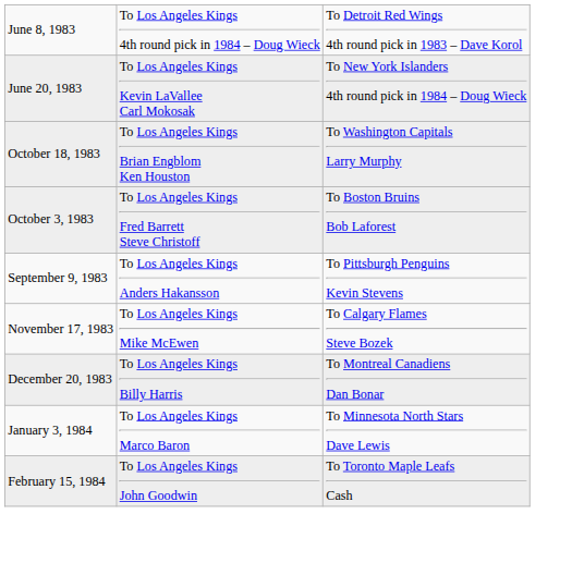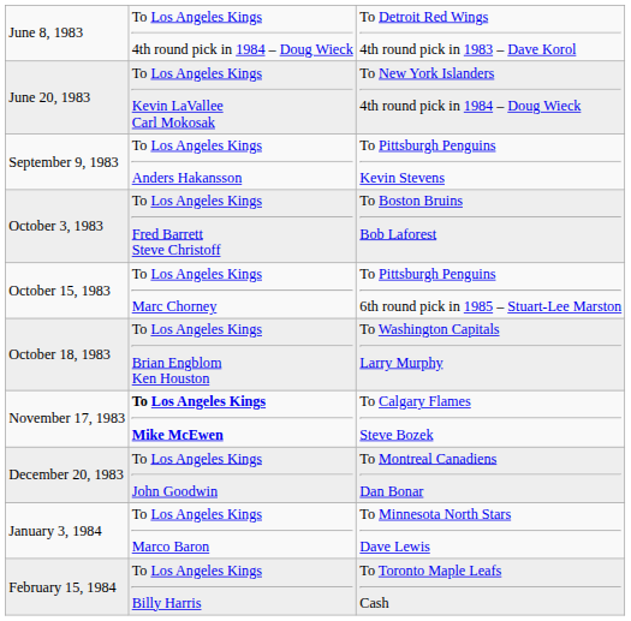 <table class="wikitable">
 <tr>
 <td>June 8, 1983</td>
 <td valign="top">To <a href='#'>Los Angeles Kings</a><hr>4th round pick in <a href='#'>1984</a> – <a href='#'>Doug Wieck</a></td>
 <td valign="top">To <a href='#'>Detroit Red Wings</a><hr>4th round pick in <a href='#'>1983</a> – <a href='#'>Dave Korol</a></td>
 </tr>
 <tr style="background:#eee;">
 <td>June 20, 1983</td>
 <td valign="top">To <a href='#'>Los Angeles Kings</a><hr><a href='#'>Kevin LaVallee</a> <br> <a href='#'>Carl Mokosak</a></td>
 <td valign="top">To <a href='#'>New York Islanders</a><hr>4th round pick in <a href='#'>1984</a> – <a href='#'>Doug Wieck</a></td>
 </tr>
-<tr style="background:#eee;">
-<td>October 18, 1983</td>
-<td valign="top">To <a href='#'>Los Angeles Kings</a><hr><a href='#'>Brian Engblom</a> <br> <a href='#'>Ken Houston</a></td>
-<td valign="top">To <a href='#'>Washington Capitals</a><hr><a href='#'>Larry Murphy</a></td>
+<tr>
+<td>September 9, 1983</td>
+<td valign="top">To <a href='#'>Los Angeles Kings</a><hr><a href='#'>Anders Hakansson</a></td>
+<td valign="top">To <a href='#'>Pittsburgh Penguins</a><hr><a href='#'>Kevin Stevens</a></td>
 </tr>
 <tr style="background:#eee;">
 <td>October 3, 1983</td>
 <td valign="top">To <a href='#'>Los Angeles Kings</a><hr><a href='#'>Fred Barrett</a> <br> <a href='#'>Steve Christoff</a></td>
 <td valign="top">To <a href='#'>Boston Bruins</a><hr><a href='#'>Bob Laforest</a></td>
 </tr>
 <tr>
-<td>September 9, 1983</td>
-<td valign="top">To <a href='#'>Los Angeles Kings</a><hr><a href='#'>Anders Hakansson</a></td>
-<td valign="top">To <a href='#'>Pittsburgh Penguins</a><hr><a href='#'>Kevin Stevens</a></td>
+<td>October 15, 1983</td>
+<td valign="top">To <a href='#'>Los Angeles Kings</a><hr><a href='#'>Marc Chorney</a></td>
+<td valign="top">To <a href='#'>Pittsburgh Penguins</a><hr>6th round pick in <a href='#'>1985</a> – <a href='#'>Stuart-Lee Marston</a></td>
+</tr>
+<tr style="background:#eee;">
+<td>October 18, 1983</td>
+<td valign="top">To <a href='#'>Los Angeles Kings</a><hr><a href='#'>Brian Engblom</a> <br> <a href='#'>Ken Houston</a></td>
+<td valign="top">To <a href='#'>Washington Capitals</a><hr><a href='#'>Larry Murphy</a></td>
 </tr>
 <tr>
 <td>November 17, 1983</td>
-<td valign="top">To <a href='#'>Los Angeles Kings</a><hr><a href='#'>Mike McEwen</a></td>
+<td valign="top"><strong>To <a href='#'>Los Angeles Kings</a><hr><a href='#'>Mike McEwen</a></strong></td>
 <td valign="top">To <a href='#'>Calgary Flames</a><hr><a href='#'>Steve Bozek</a></td>
 </tr>
 <tr style="background:#eee;">
 <td>December 20, 1983</td>
-<td valign="top">To <a href='#'>Los Angeles Kings</a><hr><a href='#'>Billy Harris</a></td>
+<td valign="top">To <a href='#'>Los Angeles Kings</a><hr><a href='#'>John Goodwin</a></td>
 <td valign="top">To <a href='#'>Montreal Canadiens</a><hr><a href='#'>Dan Bonar</a></td>
 </tr>
 <tr>
 <td>January 3, 1984</td>
 <td valign="top">To <a href='#'>Los Angeles Kings</a><hr><a href='#'>Marco Baron</a></td>
 <td valign="top">To <a href='#'>Minnesota North Stars</a><hr><a href='#'>Dave Lewis</a></td>
 </tr>
 <tr style="background:#eee;">
 <td>February 15, 1984</td>
-<td valign="top">To <a href='#'>Los Angeles Kings</a><hr><a href='#'>John Goodwin</a></td>
+<td valign="top">To <a href='#'>Los Angeles Kings</a><hr><a href='#'>Billy Harris</a></td>
 <td valign="top">To <a href='#'>Toronto Maple Leafs</a><hr>Cash</td>
 </tr>
 </table>
